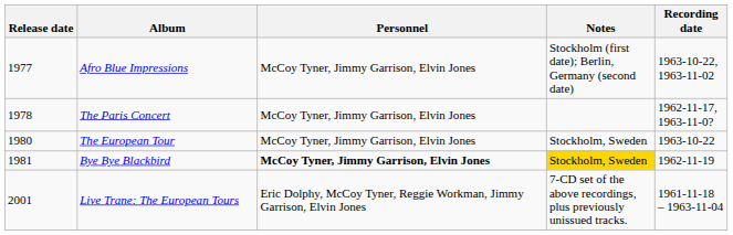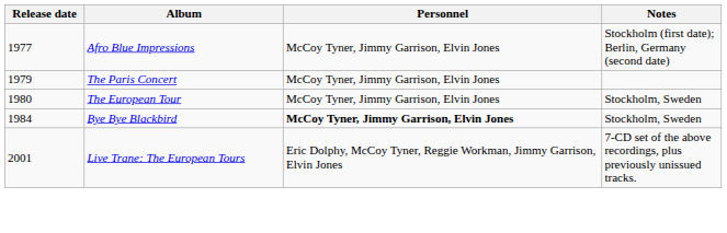 <table class="wikitable sortable" style="width:75%">
 <tr>
 <th style="vertical-align:bottom; text-align:center; width:10%;">Release date</th>
 <th style="vertical-align:bottom; text-align:center; width:25%;">Album</th>
 <th style="vertical-align:bottom; text-align:center; width:40%;">Personnel</th>
 <th style="vertical-align:bottom; text-align:center; width:15%;">Notes</th>
-<th style="vertical-align:bottom; text-align:center; width:10%;">Recording date</th>
 </tr>
 <tr>
 <td>1977</td>
 <td><em><a href='#'>Afro Blue Impressions</a></em></td>
 <td>McCoy Tyner, Jimmy Garrison, Elvin Jones</td>
 <td>Stockholm (first date); Berlin, Germany (second date)</td>
-<td>1963-10-22,<br> 1963-11-02</td>
 </tr>
 <tr>
-<td>1978</td>
+<td>1979</td>
 <td><em><a href='#'>The Paris Concert</a></em></td>
 <td>McCoy Tyner, Jimmy Garrison, Elvin Jones</td>
 <td></td>
-<td>1962-11-17,<br> 1963-11-0?</td>
 </tr>
 <tr>
 <td>1980</td>
 <td><em><a href='#'>The European Tour</a></em></td>
 <td>McCoy Tyner, Jimmy Garrison, Elvin Jones</td>
 <td>Stockholm, Sweden</td>
-<td>1963-10-22</td>
 </tr>
 <tr>
-<td>1981</td>
+<td>1984</td>
 <td><em><a href='#'>Bye Bye Blackbird</a></em></td>
 <td><strong>McCoy Tyner, Jimmy Garrison, Elvin Jones</strong></td>
-<td style="background: gold;">Stockholm, Sweden</td>
-<td>1962-11-19</td>
+<td>Stockholm, Sweden</td>
 </tr>
 <tr>
 <td>2001</td>
 <td><em><a href='#'>Live Trane: The European Tours</a></em></td>
 <td>Eric Dolphy, McCoy Tyner, Reggie Workman, Jimmy Garrison, Elvin Jones</td>
 <td>7-CD set of the above recordings, plus previously unissued tracks.</td>
-<td>1961-11-18<br>– 1963-11-04</td>
 </tr>
 </table>
